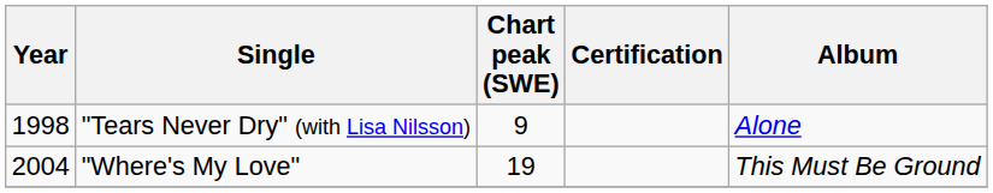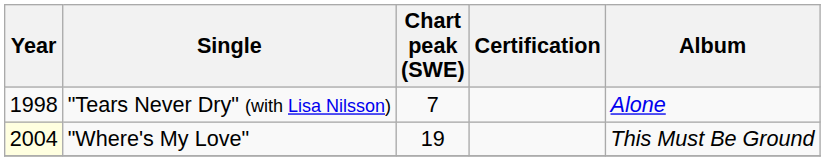 <table class="wikitable">
 <tr>
 <th>Year</th>
 <th>Single</th>
 <th>Chart <br>peak<br>(SWE)</th>
 <th>Certification</th>
 <th>Album</th>
 </tr>
 <tr>
 <td rowspan="1">1998</td>
 <td>"Tears Never Dry" <small>(with <a href='#'>Lisa Nilsson</a>)</small></td>
-<td align="center">9</td>
+<td align="center">7</td>
 <td></td>
 <td><em><a href='#'>Alone</a></em></td>
 </tr>
 <tr>
-<td rowspan="1">2004</td>
+<td rowspan="1" style="background: lightyellow;">2004</td>
 <td>"Where's My Love"</td>
 <td align="center">19</td>
 <td></td>
 <td><em>This Must Be Ground</em></td>
 </tr>
 <tr>
 </tr>
 </table>
